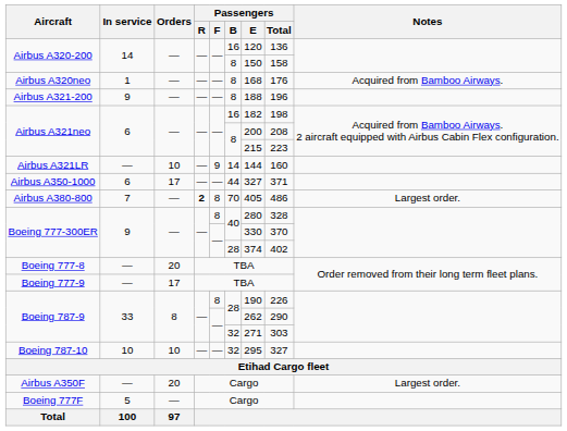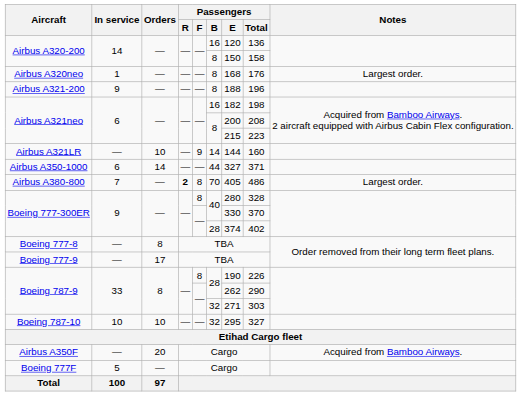 <table class="wikitable" style="margin:0.5em auto; text-align:center">
 <tr>
 <th rowspan="2">Aircraft</th>
 <th rowspan="2">In service</th>
 <th rowspan="2">Orders</th>
 <th colspan="5">Passengers</th>
 <th rowspan="2">Notes</th>
 </tr>
 <tr>
 <th><abbr>R</abbr></th>
 <th><abbr>F</abbr></th>
 <th><abbr>B</abbr></th>
 <th><abbr>E</abbr></th>
 <th>Total</th>
 </tr>
 <tr>
 <td rowspan="2"><a href='#'>Airbus A320-200</a></td>
 <td rowspan="2">14</td>
 <td rowspan="2">—</td>
 <td rowspan="2">—</td>
 <td rowspan="2">—</td>
 <td>16</td>
 <td>120</td>
 <td>136</td>
 <td rowspan="2"></td>
 </tr>
 <tr>
 <td>8</td>
 <td>150</td>
 <td>158</td>
 </tr>
 <tr>
 <td><a href='#'>Airbus A320neo</a></td>
 <td>1</td>
 <td>—</td>
 <td>—</td>
 <td>—</td>
 <td>8</td>
 <td>168</td>
 <td>176</td>
-<td>Acquired from <a href='#'>Bamboo Airways</a>.</td>
+<td>Largest order.</td>
 </tr>
 <tr>
 <td><a href='#'>Airbus A321-200</a></td>
 <td>9</td>
 <td>—</td>
 <td>—</td>
 <td>—</td>
 <td>8</td>
 <td>188</td>
 <td>196</td>
 <td></td>
 </tr>
 <tr>
 <td rowspan="3"><a href='#'>Airbus A321neo</a></td>
 <td rowspan="3">6</td>
 <td rowspan="3">—</td>
 <td rowspan="3">—</td>
 <td rowspan="3">—</td>
 <td>16</td>
 <td>182</td>
 <td>198</td>
 <td rowspan="3">Acquired from <a href='#'>Bamboo Airways</a>.<br>2 aircraft equipped with Airbus Cabin Flex configuration.</td>
 </tr>
 <tr>
 <td rowspan="2">8</td>
 <td>200</td>
 <td>208</td>
 </tr>
 <tr>
 <td>215</td>
 <td>223</td>
 </tr>
 <tr>
 <td><a href='#'>Airbus A321LR</a></td>
 <td>—</td>
 <td>10</td>
 <td>—</td>
 <td>9</td>
 <td>14</td>
 <td>144</td>
 <td>160</td>
 <td></td>
 </tr>
 <tr>
 <td><a href='#'>Airbus A350-1000</a></td>
 <td>6</td>
-<td>17</td>
+<td>14</td>
 <td>—</td>
 <td>—</td>
 <td>44</td>
 <td>327</td>
 <td>371</td>
 <td></td>
 </tr>
 <tr>
 <td><a href='#'>Airbus A380-800</a></td>
 <td>7</td>
 <td>—</td>
 <td><strong>2</strong></td>
 <td>8</td>
 <td>70</td>
 <td>405</td>
 <td>486</td>
 <td>Largest order.</td>
 </tr>
 <tr>
 <td rowspan="3"><a href='#'>Boeing 777-300ER</a></td>
 <td rowspan="3">9</td>
 <td rowspan="3">—</td>
 <td rowspan="3">—</td>
 <td>8</td>
 <td rowspan="2">40</td>
 <td>280</td>
 <td>328</td>
 <td rowspan="3"></td>
 </tr>
 <tr>
 <td rowspan="2">—</td>
 <td>330</td>
 <td>370</td>
 </tr>
 <tr>
 <td>28</td>
 <td>374</td>
 <td>402</td>
 </tr>
 <tr>
 <td><a href='#'>Boeing 777-8</a></td>
 <td>—</td>
-<td>20</td>
+<td>8</td>
 <td colspan="5"><abbr>TBA</abbr></td>
 <td rowspan="2">Order removed from their long term fleet plans.</td>
 </tr>
 <tr>
 <td><a href='#'>Boeing 777-9</a></td>
 <td>—</td>
 <td>17</td>
 <td colspan="5"><abbr>TBA</abbr></td>
 </tr>
 <tr>
 <td rowspan="3"><a href='#'>Boeing 787-9</a></td>
 <td rowspan="3">33</td>
 <td rowspan="3">8</td>
 <td rowspan="3">—</td>
 <td>8</td>
 <td rowspan="2">28</td>
 <td>190</td>
 <td>226</td>
 <td rowspan="3"></td>
 </tr>
 <tr>
 <td rowspan="2">—</td>
 <td>262</td>
 <td>290</td>
 </tr>
 <tr>
 <td>32</td>
 <td>271</td>
 <td>303</td>
 </tr>
 <tr>
 <td><a href='#'>Boeing 787-10</a></td>
 <td>10</td>
 <td>10</td>
 <td>—</td>
 <td>—</td>
 <td>32</td>
 <td>295</td>
 <td>327</td>
 <td></td>
 </tr>
 <tr>
 <th colspan=9 scope=row>Etihad Cargo fleet</th>
 </tr>
 <tr>
 <td><a href='#'>Airbus A350F</a></td>
 <td>—</td>
 <td>20</td>
 <td colspan="5"><abbr>Cargo</abbr></td>
-<td>Largest order.</td>
+<td>Acquired from <a href='#'>Bamboo Airways</a>.</td>
 </tr>
 <tr>
 <td><a href='#'>Boeing 777F</a></td>
 <td>5</td>
 <td>—</td>
 <td colspan="5"><abbr>Cargo</abbr></td>
 <td></td>
 </tr>
 <tr>
 <th>Total</th>
 <th>100</th>
 <th>97</th>
 <th colspan=6></th>
 </tr>
 </table>
